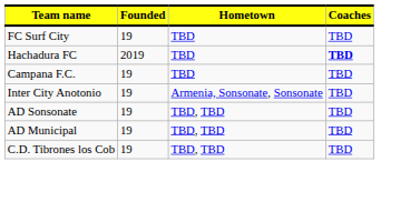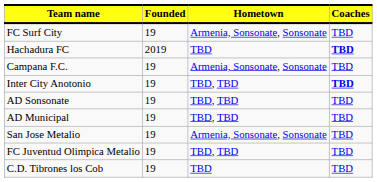 <table class="wikitable">
 <tr>
 <th style="background:#FFFF10; color:black; border-top:black 3px solid; border-bottom:black 3px solid;">Team name</th>
 <th style="background:#FFFF10; color:black; border-top:black 3px solid; border-bottom:black 3px solid;">Founded</th>
 <th style="background:#FFFF10; color:black; border-top:black 3px solid; border-bottom:black 3px solid;">Hometown</th>
 <th style="background:#FFFF10; color:black; border-top:black 3px solid; border-bottom:black 3px solid;">Coaches</th>
 </tr>
 <tr>
 <td>FC Surf City</td>
 <td>19</td>
-<td> <a href='#'>TBD</a></td>
+<td> <a href='#'>Armenia, Sonsonate</a>, <a href='#'>Sonsonate</a></td>
 <td> <a href='#'>TBD</a></td>
 </tr>
 <tr>
 <td>Hachadura FC</td>
 <td>2019</td>
 <td> <a href='#'>TBD</a></td>
 <td><strong> <a href='#'>TBD</a></strong></td>
 </tr>
 <tr>
 <td>Campana F.C.</td>
 <td>19</td>
-<td> <a href='#'>TBD</a></td>
+<td> <a href='#'>Armenia, Sonsonate</a>, <a href='#'>Sonsonate</a></td>
 <td> <a href='#'>TBD</a></td>
 </tr>
 <tr>
 <td>Inter City Anotonio</td>
 <td>19</td>
-<td> <a href='#'>Armenia, Sonsonate</a>, <a href='#'>Sonsonate</a></td>
-<td> <a href='#'>TBD</a></td>
+<td> <a href='#'>TBD</a>, <a href='#'>TBD</a></td>
+<td><strong> <a href='#'>TBD</a></strong></td>
 </tr>
 <tr>
 <td>AD Sonsonate</td>
 <td>19</td>
 <td> <a href='#'>TBD</a>, <a href='#'>TBD</a></td>
 <td> <a href='#'>TBD</a></td>
 </tr>
 <tr>
 <td>AD Municipal</td>
 <td>19</td>
 <td> <a href='#'>TBD</a>, <a href='#'>TBD</a></td>
 <td> <a href='#'>TBD</a></td>
 </tr>
 <tr>
-<td>C.D. Tibrones los Cob</td>
+<td>San Jose Metalio</td>
+<td>19</td>
+<td> <a href='#'>Armenia, Sonsonate</a>, <a href='#'>Sonsonate</a></td>
+<td> <a href='#'>TBD</a></td>
+</tr>
+<tr>
+<td>FC Juventud Olimpica Metalio</td>
 <td>19</td>
 <td> <a href='#'>TBD</a>, <a href='#'>TBD</a></td>
 <td> <a href='#'>TBD</a></td>
 </tr>
+<tr>
+<td>C.D. Tibrones los Cob</td>
+<td>19</td>
+<td> <a href='#'>TBD</a></td>
+<td> <a href='#'>TBD</a></td>
+</tr>
 </table>
